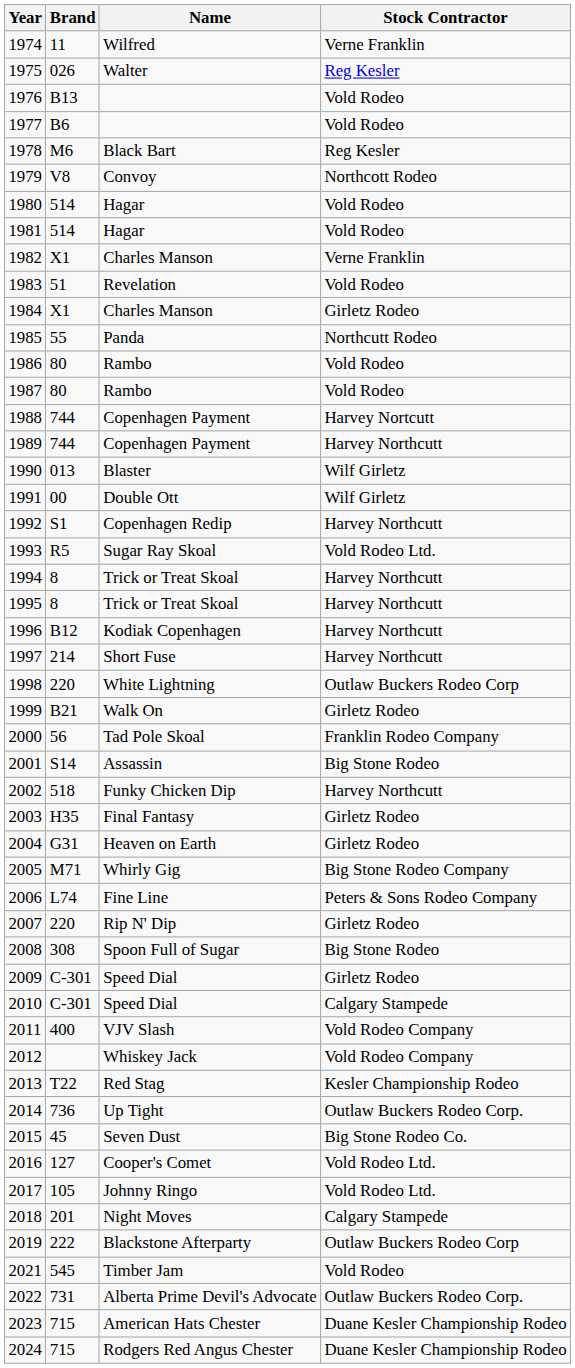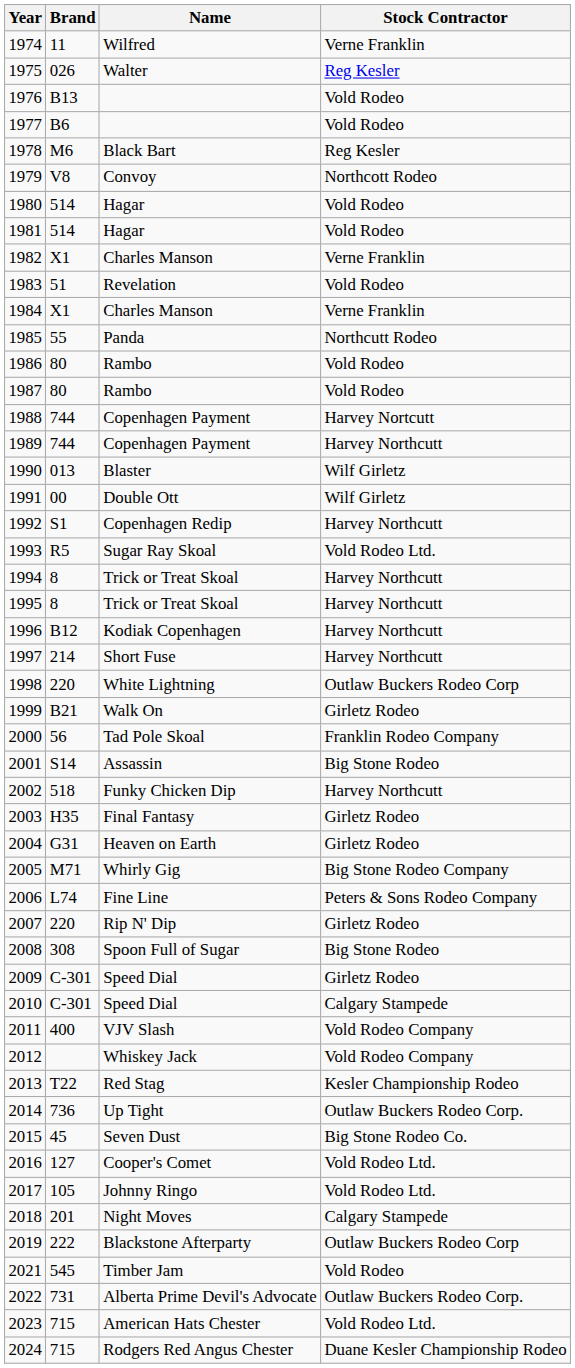 <table class="wikitable">
 <tr>
 <th>Year</th>
 <th>Brand</th>
 <th>Name</th>
 <th>Stock Contractor</th>
 </tr>
 <tr>
 <td>1974</td>
 <td>11</td>
 <td>Wilfred</td>
 <td>Verne Franklin</td>
 </tr>
 <tr>
 <td>1975</td>
 <td>026</td>
 <td>Walter</td>
 <td><a href='#'>Reg Kesler</a></td>
 </tr>
 <tr>
 <td>1976</td>
 <td>B13</td>
 <td></td>
 <td>Vold Rodeo</td>
 </tr>
 <tr>
 <td>1977</td>
 <td>B6</td>
 <td></td>
 <td>Vold Rodeo</td>
 </tr>
 <tr>
 <td>1978</td>
 <td>M6</td>
 <td>Black Bart</td>
 <td>Reg Kesler</td>
 </tr>
 <tr>
 <td>1979</td>
 <td>V8</td>
 <td>Convoy</td>
 <td>Northcott Rodeo</td>
 </tr>
 <tr>
 <td>1980</td>
 <td>514</td>
 <td>Hagar</td>
 <td>Vold Rodeo</td>
 </tr>
 <tr>
 <td>1981</td>
 <td>514</td>
 <td>Hagar</td>
 <td>Vold Rodeo</td>
 </tr>
 <tr>
 <td>1982</td>
 <td>X1</td>
 <td>Charles Manson</td>
 <td>Verne Franklin</td>
 </tr>
 <tr>
 <td>1983</td>
 <td>51</td>
 <td>Revelation</td>
 <td>Vold Rodeo</td>
 </tr>
 <tr>
 <td>1984</td>
 <td>X1</td>
 <td>Charles Manson</td>
-<td>Girletz Rodeo</td>
+<td>Verne Franklin</td>
 </tr>
 <tr>
 <td>1985</td>
 <td>55</td>
 <td>Panda</td>
 <td>Northcutt Rodeo</td>
 </tr>
 <tr>
 <td>1986</td>
 <td>80</td>
 <td>Rambo</td>
 <td>Vold Rodeo</td>
 </tr>
 <tr>
 <td>1987</td>
 <td>80</td>
 <td>Rambo</td>
 <td>Vold Rodeo</td>
 </tr>
 <tr>
 <td>1988</td>
 <td>744</td>
 <td>Copenhagen Payment</td>
 <td>Harvey Nortcutt</td>
 </tr>
 <tr>
 <td>1989</td>
 <td>744</td>
 <td>Copenhagen Payment</td>
 <td>Harvey Northcutt</td>
 </tr>
 <tr>
 <td>1990</td>
 <td>013</td>
 <td>Blaster</td>
 <td>Wilf Girletz</td>
 </tr>
 <tr>
 <td>1991</td>
 <td>00</td>
 <td>Double Ott</td>
 <td>Wilf Girletz</td>
 </tr>
 <tr>
 <td>1992</td>
 <td>S1</td>
 <td>Copenhagen Redip</td>
 <td>Harvey Northcutt</td>
 </tr>
 <tr>
 <td>1993</td>
 <td>R5</td>
 <td>Sugar Ray Skoal</td>
 <td>Vold Rodeo Ltd.</td>
 </tr>
 <tr>
 <td>1994</td>
 <td>8</td>
 <td>Trick or Treat Skoal</td>
 <td>Harvey Northcutt</td>
 </tr>
 <tr>
 <td>1995</td>
 <td>8</td>
 <td>Trick or Treat Skoal</td>
 <td>Harvey Northcutt</td>
 </tr>
 <tr>
 <td>1996</td>
 <td>B12</td>
 <td>Kodiak Copenhagen</td>
 <td>Harvey Northcutt</td>
 </tr>
 <tr>
 <td>1997</td>
 <td>214</td>
 <td>Short Fuse</td>
 <td>Harvey Northcutt</td>
 </tr>
 <tr>
 <td>1998</td>
 <td>220</td>
 <td>White Lightning</td>
 <td>Outlaw Buckers Rodeo Corp</td>
 </tr>
 <tr>
 <td>1999</td>
 <td>B21</td>
 <td>Walk On</td>
 <td>Girletz Rodeo</td>
 </tr>
 <tr>
 <td>2000</td>
 <td>56</td>
 <td>Tad Pole Skoal</td>
 <td>Franklin Rodeo Company</td>
 </tr>
 <tr>
 <td>2001</td>
 <td>S14</td>
 <td>Assassin</td>
 <td>Big Stone Rodeo</td>
 </tr>
 <tr>
 <td>2002</td>
 <td>518</td>
 <td>Funky Chicken Dip</td>
 <td>Harvey Northcutt</td>
 </tr>
 <tr>
 <td>2003</td>
 <td>H35</td>
 <td>Final Fantasy</td>
 <td>Girletz Rodeo</td>
 </tr>
 <tr>
 <td>2004</td>
 <td>G31</td>
 <td>Heaven on Earth</td>
 <td>Girletz Rodeo</td>
 </tr>
 <tr>
 <td>2005</td>
 <td>M71</td>
 <td>Whirly Gig</td>
 <td>Big Stone Rodeo Company</td>
 </tr>
 <tr>
 <td>2006</td>
 <td>L74</td>
 <td>Fine Line</td>
 <td>Peters & Sons Rodeo Company</td>
 </tr>
 <tr>
 <td>2007</td>
 <td>220</td>
 <td>Rip N' Dip</td>
 <td>Girletz Rodeo</td>
 </tr>
 <tr>
 <td>2008</td>
 <td>308</td>
 <td>Spoon Full of Sugar</td>
 <td>Big Stone Rodeo</td>
 </tr>
 <tr>
 <td>2009</td>
 <td>C-301</td>
 <td>Speed Dial</td>
 <td>Girletz Rodeo</td>
 </tr>
 <tr>
 <td>2010</td>
 <td>C-301</td>
 <td>Speed Dial</td>
 <td>Calgary Stampede</td>
 </tr>
 <tr>
 <td>2011</td>
 <td>400</td>
 <td>VJV Slash</td>
 <td>Vold Rodeo Company</td>
 </tr>
 <tr>
 <td>2012</td>
 <td></td>
 <td>Whiskey Jack</td>
 <td>Vold Rodeo Company</td>
 </tr>
 <tr>
 <td>2013</td>
 <td>T22</td>
 <td>Red Stag</td>
 <td>Kesler Championship Rodeo</td>
 </tr>
 <tr>
 <td>2014</td>
 <td>736</td>
 <td>Up Tight</td>
 <td>Outlaw Buckers Rodeo Corp.</td>
 </tr>
 <tr>
 <td>2015</td>
 <td>45</td>
 <td>Seven Dust</td>
 <td>Big Stone Rodeo Co.</td>
 </tr>
 <tr>
 <td>2016</td>
 <td>127</td>
 <td>Cooper's Comet</td>
 <td>Vold Rodeo Ltd.</td>
 </tr>
 <tr>
 <td>2017</td>
 <td>105</td>
 <td>Johnny Ringo</td>
 <td>Vold Rodeo Ltd.</td>
 </tr>
 <tr>
 <td>2018</td>
 <td>201</td>
 <td>Night Moves</td>
 <td>Calgary Stampede</td>
 </tr>
 <tr>
 <td>2019</td>
 <td>222</td>
 <td>Blackstone Afterparty</td>
 <td>Outlaw Buckers Rodeo Corp</td>
 </tr>
 <tr>
 <td>2021</td>
 <td>545</td>
 <td>Timber Jam</td>
 <td>Vold Rodeo</td>
 </tr>
 <tr>
 <td>2022</td>
 <td>731</td>
 <td>Alberta Prime Devil's Advocate</td>
 <td>Outlaw Buckers Rodeo Corp.</td>
 </tr>
 <tr>
 <td>2023</td>
 <td>715</td>
 <td>American Hats Chester</td>
-<td>Duane Kesler Championship Rodeo</td>
+<td>Vold Rodeo Ltd.</td>
 </tr>
 <tr>
 <td>2024</td>
 <td>715</td>
 <td>Rodgers Red Angus Chester</td>
 <td>Duane Kesler Championship Rodeo</td>
 </tr>
 </table>
